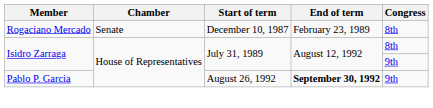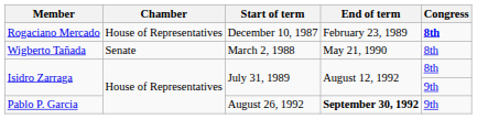 <table class="wikitable">
 <tr>
 <th>Member</th>
 <th>Chamber</th>
 <th>Start of term</th>
 <th>End of term</th>
 <th>Congress</th>
 </tr>
 <tr>
 <td><a href='#'>Rogaciano Mercado</a></td>
-<td>Senate</td>
+<td>House of Representatives</td>
 <td>December 10, 1987</td>
 <td>February 23, 1989</td>
+<td><strong><a href='#'>8th</a></strong></td>
+</tr>
+<tr>
+<td><a href='#'>Wigberto Tañada</a></td>
+<td>Senate</td>
+<td>March 2, 1988</td>
+<td>May 21, 1990</td>
 <td><a href='#'>8th</a></td>
 </tr>
 <tr>
 <td rowspan="2"><a href='#'>Isidro Zarraga</a></td>
 <td rowspan="3">House of Representatives</td>
 <td rowspan="2">July 31, 1989</td>
 <td rowspan="2">August 12, 1992</td>
 <td><a href='#'>8th</a></td>
 </tr>
 <tr>
 <td><a href='#'>9th</a></td>
 </tr>
 <tr>
 <td><a href='#'>Pablo P. Garcia</a></td>
 <td>August 26, 1992</td>
 <td><strong>September 30, 1992</strong></td>
 <td><a href='#'>9th</a></td>
 </tr>
 </table>
